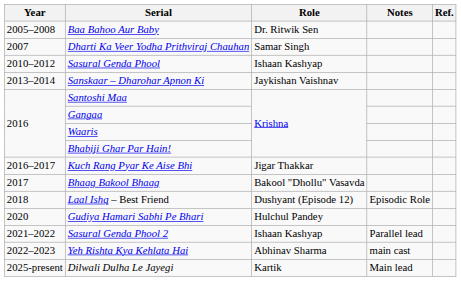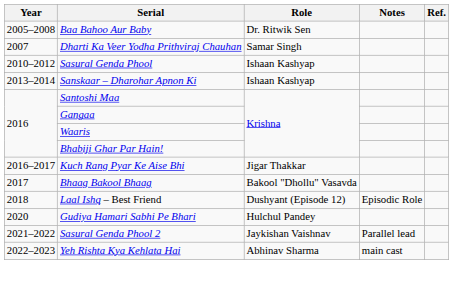 <table class="wikitable sortable">
 <tr>
 <th>Year</th>
 <th>Serial</th>
 <th>Role</th>
 <th>Notes</th>
 <th>Ref.</th>
 </tr>
 <tr>
 <td>2005–2008</td>
 <td><em><a href='#'>Baa Bahoo Aur Baby</a></em></td>
 <td>Dr. Ritwik Sen</td>
 <td></td>
 <td></td>
 </tr>
 <tr>
 <td>2007</td>
 <td><em><a href='#'>Dharti Ka Veer Yodha Prithviraj Chauhan</a></em></td>
 <td>Samar Singh</td>
 <td></td>
 <td></td>
 </tr>
 <tr>
 <td>2010–2012</td>
 <td><em><a href='#'>Sasural Genda Phool</a></em></td>
 <td>Ishaan Kashyap</td>
 <td></td>
 <td></td>
 </tr>
 <tr>
 <td>2013–2014</td>
 <td><em><a href='#'>Sanskaar – Dharohar Apnon Ki</a></em></td>
-<td>Jaykishan Vaishnav</td>
+<td>Ishaan Kashyap</td>
 <td></td>
 <td></td>
 </tr>
 <tr | 2015                                       | ‘’>
 <td rowspan = "4">2016</td>
 <td><em> <a href='#'>Santoshi Maa</a></em></td>
 <td rowspan = "4"><a href='#'>Krishna</a></td>
 <td></td>
 <td></td>
 </tr>
 <tr>
 <td><em><a href='#'>Gangaa</a></em></td>
 <td></td>
 <td></td>
 </tr>
 <tr>
 <td><em> <a href='#'>Waaris</a></em></td>
 <td></td>
 <td></td>
 </tr>
 <tr>
 <td><em><a href='#'>Bhabiji Ghar Par Hain!</a></em></td>
 <td></td>
 <td></td>
 </tr>
 <tr>
 <td>2016–2017</td>
 <td><em><a href='#'>Kuch Rang Pyar Ke Aise Bhi</a></em></td>
 <td>Jigar Thakkar</td>
 <td></td>
 <td></td>
 </tr>
 <tr>
 <td>2017</td>
 <td><em><a href='#'>Bhaag Bakool Bhaag</a></em></td>
 <td>Bakool "Dhollu" Vasavda</td>
 <td></td>
 <td></td>
 </tr>
 <tr>
 <td>2018</td>
 <td><em> <a href='#'>Laal Ishq</a></em> – Best Friend</td>
 <td>Dushyant (Episode 12)</td>
 <td>Episodic Role</td>
 <td></td>
 </tr>
 <tr>
 <td>2020</td>
 <td><em><a href='#'>Gudiya Hamari Sabhi Pe Bhari</a></em></td>
 <td>Hulchul Pandey</td>
 <td></td>
 <td></td>
 </tr>
 <tr>
 <td>2021–2022</td>
 <td><em><a href='#'>Sasural Genda Phool 2</a></em></td>
-<td>Ishaan Kashyap</td>
+<td>Jaykishan Vaishnav</td>
 <td>Parallel lead</td>
 <td></td>
 </tr>
 <tr>
 <td>2022–2023</td>
 <td><em><a href='#'>Yeh Rishta Kya Kehlata Hai</a></em></td>
 <td>Abhinav Sharma</td>
 <td>main cast</td>
 <td></td>
 </tr>
-<tr>
-<td>2025-present</td>
-<td><em>Dilwali Dulha Le Jayegi</em></td>
-<td>Kartik</td>
-<td>Main lead</td>
-<td></td>
-</tr>
 </table>
